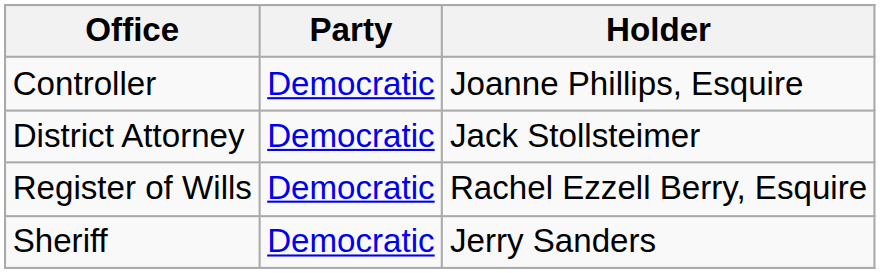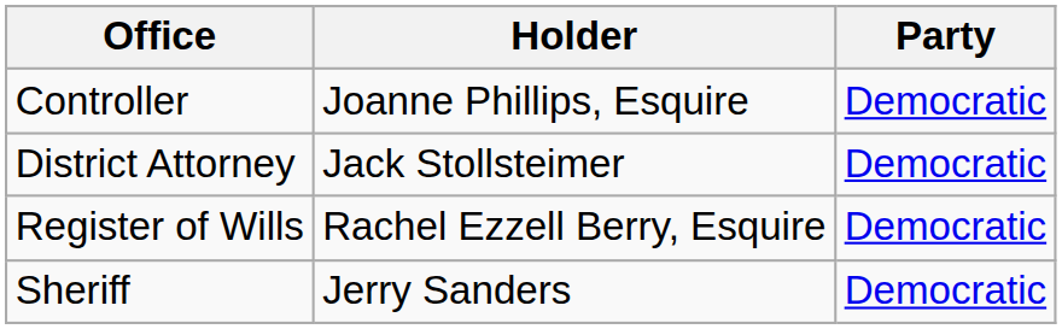 <table class="wikitable">
 <tr>
 <th>Office</th>
+<th>Holder</th>
 <th>Party</th>
-<th>Holder</th>
 </tr>
 <tr>
 <td>Controller</td>
+<td>Joanne Phillips, Esquire</td>
 <td><a href='#'>Democratic</a></td>
-<td>Joanne Phillips, Esquire</td>
 </tr>
 <tr>
 <td>District Attorney</td>
+<td>Jack Stollsteimer</td>
 <td><a href='#'>Democratic</a></td>
-<td>Jack Stollsteimer</td>
 </tr>
 <tr>
 <td>Register of Wills</td>
+<td>Rachel Ezzell Berry, Esquire</td>
 <td><a href='#'>Democratic</a></td>
-<td>Rachel Ezzell Berry, Esquire</td>
 </tr>
 <tr>
 <td>Sheriff</td>
+<td>Jerry Sanders</td>
 <td><a href='#'>Democratic</a></td>
-<td>Jerry Sanders</td>
 </tr>
 </table>
